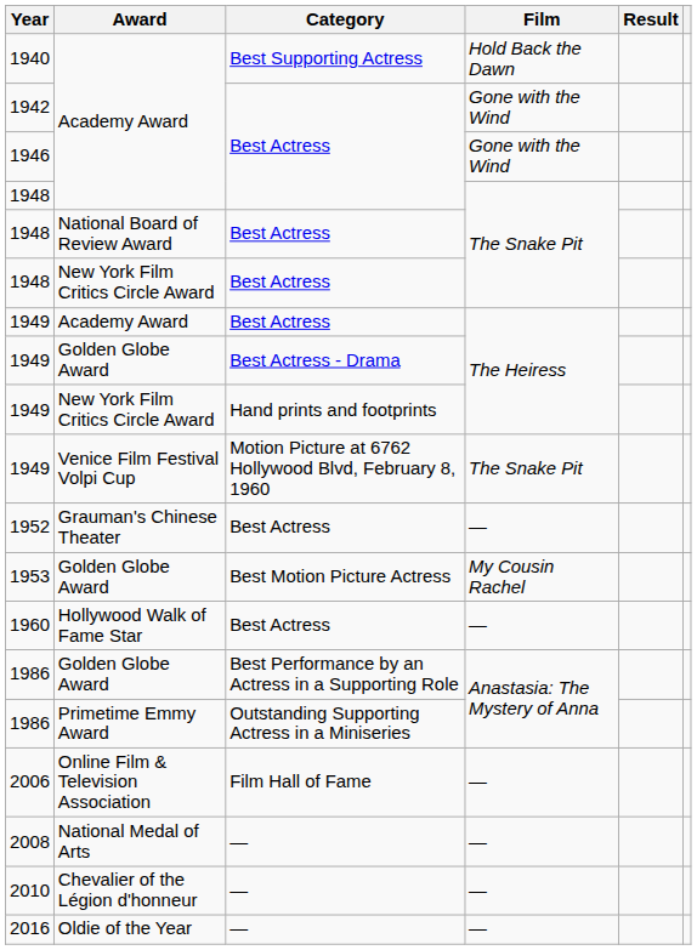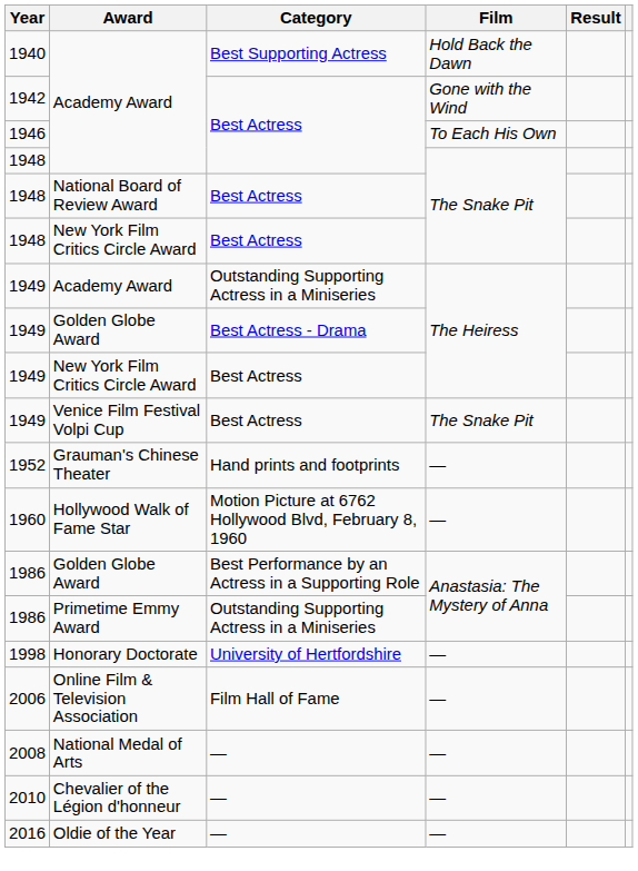 <table class="wikitable sortable">
 <tr>
 <th>Year</th>
 <th>Award</th>
 <th>Category</th>
 <th>Film</th>
 <th>Result</th>
 <th class="unsortable"></th>
 </tr>
 <tr>
 <td>1940</td>
 <td rowspan="4">Academy Award</td>
 <td><a href='#'>Best Supporting Actress</a></td>
 <td><em>Hold Back the Dawn</em></td>
 <td></td>
 <td></td>
 </tr>
 <tr>
 <td>1942</td>
 <td rowspan="3"><a href='#'>Best Actress</a></td>
 <td><em>Gone with the Wind</em></td>
 <td></td>
 <td></td>
 </tr>
 <tr>
 <td>1946</td>
-<td><em>Gone with the Wind</em></td>
+<td><em>To Each His Own</em></td>
 <td></td>
 <td></td>
 </tr>
 <tr>
 <td>1948</td>
 <td rowspan="3"><em>The Snake Pit</em></td>
 <td></td>
 <td></td>
 </tr>
 <tr>
 <td>1948</td>
 <td>National Board of Review Award</td>
 <td><a href='#'>Best Actress</a></td>
 <td></td>
 <td></td>
 </tr>
 <tr>
 <td>1948</td>
 <td>New York Film Critics Circle Award</td>
 <td><a href='#'>Best Actress</a></td>
 <td></td>
 <td></td>
 </tr>
 <tr>
 <td>1949</td>
 <td>Academy Award</td>
-<td><a href='#'>Best Actress</a></td>
+<td>Outstanding Supporting Actress in a Miniseries</td>
 <td rowspan="3"><em>The Heiress</em></td>
 <td></td>
 <td></td>
 </tr>
 <tr>
 <td>1949</td>
 <td>Golden Globe Award</td>
 <td><a href='#'>Best Actress - Drama</a></td>
 <td></td>
 <td></td>
 </tr>
 <tr>
 <td>1949</td>
 <td>New York Film Critics Circle Award</td>
-<td>Hand prints and footprints</td>
+<td>Best Actress</td>
 <td></td>
 <td></td>
 </tr>
 <tr>
 <td>1949</td>
 <td>Venice Film Festival Volpi Cup</td>
-<td>Motion Picture at 6762 Hollywood Blvd, February 8, 1960</td>
+<td>Best Actress</td>
 <td><em>The Snake Pit</em></td>
 <td></td>
 <td></td>
 </tr>
 <tr>
 <td>1952</td>
 <td>Grauman's Chinese Theater</td>
-<td>Best Actress</td>
+<td>Hand prints and footprints</td>
 <td>—</td>
-<td></td>
-<td></td>
-</tr>
-<tr>
-<td>1953</td>
-<td>Golden Globe Award</td>
-<td>Best Motion Picture Actress</td>
-<td><em>My Cousin Rachel</em></td>
 <td></td>
 <td></td>
 </tr>
 <tr>
 <td>1960</td>
 <td>Hollywood Walk of Fame Star</td>
-<td>Best Actress</td>
+<td>Motion Picture at 6762 Hollywood Blvd, February 8, 1960</td>
 <td>—</td>
 <td></td>
 <td></td>
 </tr>
 <tr>
 <td>1986</td>
 <td>Golden Globe Award</td>
 <td>Best Performance by an Actress in a Supporting Role</td>
 <td rowspan="2"><em>Anastasia: The Mystery of Anna</em></td>
 <td></td>
 <td></td>
 </tr>
 <tr>
 <td>1986</td>
 <td>Primetime Emmy Award</td>
 <td>Outstanding Supporting Actress in a Miniseries</td>
+<td></td>
+<td></td>
+</tr>
+<tr>
+<td>1998</td>
+<td>Honorary Doctorate</td>
+<td><a href='#'>University of Hertfordshire</a></td>
+<td>—</td>
 <td></td>
 <td></td>
 </tr>
 <tr>
 <td>2006</td>
 <td>Online Film & Television Association</td>
 <td>Film Hall of Fame</td>
 <td>—</td>
 <td></td>
 <td></td>
 </tr>
 <tr>
 <td>2008</td>
 <td>National Medal of Arts</td>
 <td>—</td>
 <td>—</td>
 <td></td>
 <td></td>
 </tr>
 <tr>
 <td>2010</td>
 <td>Chevalier of the Légion d'honneur</td>
 <td>—</td>
 <td>—</td>
 <td></td>
 <td></td>
 </tr>
 <tr>
 <td>2016</td>
 <td>Oldie of the Year</td>
 <td>—</td>
 <td>—</td>
 <td></td>
 <td></td>
 </tr>
 </table>
